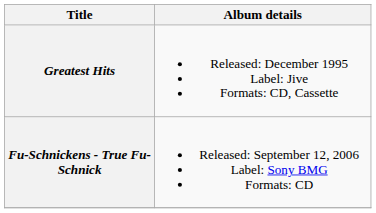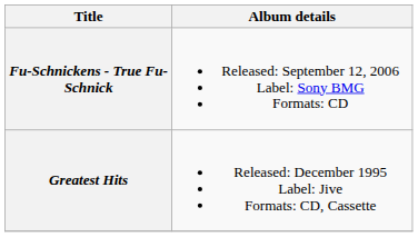 <table class="wikitable plainrowheaders" style="text-align:center;">
 <tr>
 <th scope="col" rowspan="1" style="width:11em;">Title</th>
 <th scope="col" rowspan="1" style="width:16em;">Album details</th>
 </tr>
 <tr>
+<th scope="row"><em>Fu-Schnickens - True Fu-Schnick</em></th>
+<td><br><ul><li>Released: September 12, 2006</li><li>Label: <a href='#'>Sony BMG</a></li><li>Formats: CD</li></ul></td>
+</tr>
+<tr>
 <th scope="row"><em>Greatest Hits</em></th>
 <td><br><ul><li>Released: December 1995</li><li>Label: Jive</li><li>Formats: CD, Cassette</li></ul></td>
 </tr>
 <tr>
-<th scope="row"><em>Fu-Schnickens - True Fu-Schnick</em></th>
-<td><br><ul><li>Released: September 12, 2006</li><li>Label: <a href='#'>Sony BMG</a></li><li>Formats: CD</li></ul></td>
-</tr>
-<tr>
 </tr>
 </table>
